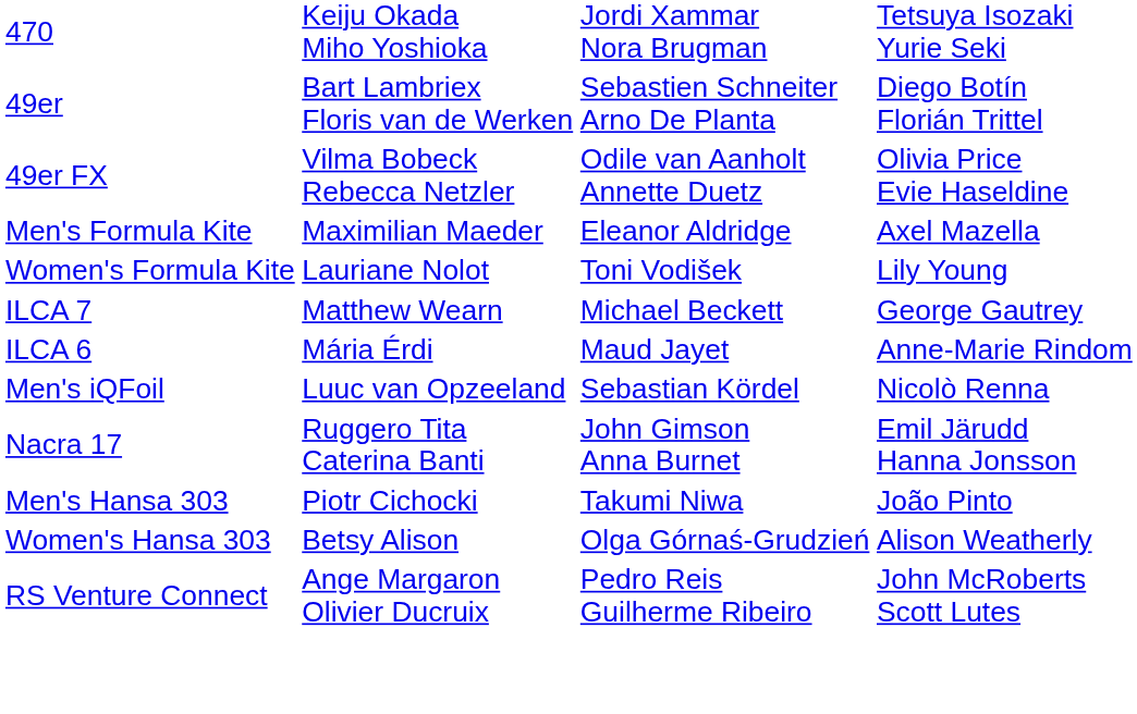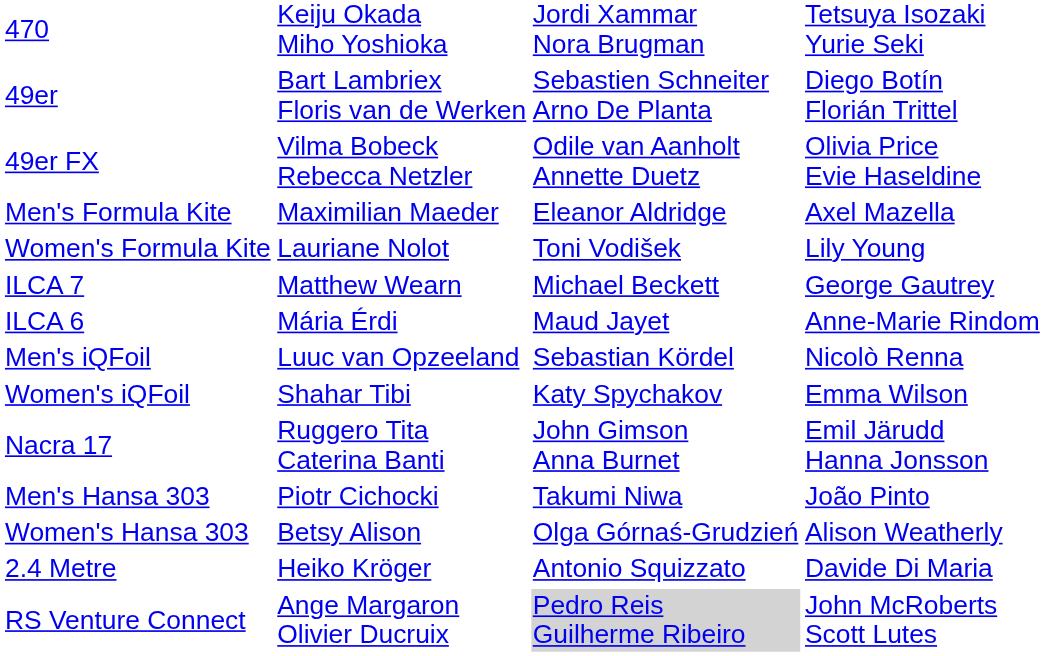 <table>
 <tr>
 <td><a href='#'>470</a><br> </td>
 <td><a href='#'>Keiju Okada</a><br><a href='#'>Miho Yoshioka</a><br></td>
 <td><a href='#'>Jordi Xammar</a><br><a href='#'>Nora Brugman</a><br></td>
 <td><a href='#'>Tetsuya Isozaki</a><br><a href='#'>Yurie Seki</a><br></td>
 </tr>
 <tr>
 <td><a href='#'>49er</a><br> </td>
 <td><a href='#'>Bart Lambriex</a><br><a href='#'>Floris van de Werken</a><br></td>
 <td><a href='#'>Sebastien Schneiter</a><br><a href='#'>Arno De Planta</a><br></td>
 <td><a href='#'>Diego Botín</a><br><a href='#'>Florián Trittel</a><br></td>
 </tr>
 <tr>
 <td><a href='#'>49er FX</a><br> </td>
 <td><a href='#'>Vilma Bobeck</a><br><a href='#'>Rebecca Netzler</a><br></td>
 <td><a href='#'>Odile van Aanholt</a><br><a href='#'>Annette Duetz</a><br></td>
 <td><a href='#'>Olivia Price</a><br><a href='#'>Evie Haseldine</a><br></td>
 </tr>
 <tr>
 <td><a href='#'>Men's Formula Kite</a><br> </td>
 <td><a href='#'>Maximilian Maeder</a><br></td>
 <td><a href='#'>Eleanor Aldridge</a><br></td>
 <td><a href='#'>Axel Mazella</a><br></td>
 </tr>
 <tr>
 <td nowrap><a href='#'>Women's Formula Kite</a><br> </td>
 <td><a href='#'>Lauriane Nolot</a><br></td>
 <td><a href='#'>Toni Vodišek</a><br></td>
 <td><a href='#'>Lily Young</a><br></td>
 </tr>
 <tr>
 <td><a href='#'>ILCA 7</a><br> </td>
 <td><a href='#'>Matthew Wearn</a><br></td>
 <td><a href='#'>Michael Beckett</a><br></td>
 <td><a href='#'>George Gautrey</a><br></td>
 </tr>
 <tr>
 <td><a href='#'>ILCA 6</a><br> </td>
 <td><a href='#'>Mária Érdi</a><br></td>
 <td><a href='#'>Maud Jayet</a><br></td>
 <td><a href='#'>Anne-Marie Rindom</a><br></td>
 </tr>
 <tr>
 <td><a href='#'>Men's iQFoil</a><br> </td>
 <td><a href='#'>Luuc van Opzeeland</a><br></td>
 <td><a href='#'>Sebastian Kördel</a><br></td>
 <td><a href='#'>Nicolò Renna</a><br></td>
 </tr>
 <tr>
+<td><a href='#'>Women's iQFoil</a><br> </td>
+<td><a href='#'>Shahar Tibi</a><br></td>
+<td><a href='#'>Katy Spychakov</a><br></td>
+<td><a href='#'>Emma Wilson</a><br></td>
+</tr>
+<tr>
 <td><a href='#'>Nacra 17</a><br> </td>
 <td><a href='#'>Ruggero Tita</a><br><a href='#'>Caterina Banti</a><br></td>
 <td><a href='#'>John Gimson</a><br><a href='#'>Anna Burnet</a><br></td>
 <td><a href='#'>Emil Järudd</a><br><a href='#'>Hanna Jonsson</a><br></td>
 </tr>
 <tr>
 <td><a href='#'>Men's Hansa 303</a><br> </td>
 <td><a href='#'>Piotr Cichocki</a><br></td>
 <td><a href='#'>Takumi Niwa</a><br></td>
 <td><a href='#'>João Pinto</a><br></td>
 </tr>
 <tr>
 <td><a href='#'>Women's Hansa 303</a><br> </td>
 <td><a href='#'>Betsy Alison</a><br></td>
 <td><a href='#'>Olga Górnaś-Grudzień</a><br></td>
 <td><a href='#'>Alison Weatherly</a><br></td>
 </tr>
 <tr>
+<td><a href='#'>2.4 Metre</a><br> </td>
+<td><a href='#'>Heiko Kröger</a><br></td>
+<td><a href='#'>Antonio Squizzato</a><br></td>
+<td><a href='#'>Davide Di Maria</a><br></td>
+</tr>
+<tr>
 <td><a href='#'>RS Venture Connect</a><br> </td>
 <td><a href='#'>Ange Margaron</a><br><a href='#'>Olivier Ducruix</a><br></td>
-<td><a href='#'>Pedro Reis</a><br><a href='#'>Guilherme Ribeiro</a><br></td>
+<td style="background: lightgrey;"><a href='#'>Pedro Reis</a><br><a href='#'>Guilherme Ribeiro</a><br></td>
 <td><a href='#'>John McRoberts</a><br><a href='#'>Scott Lutes</a><br></td>
 </tr>
 </table>
